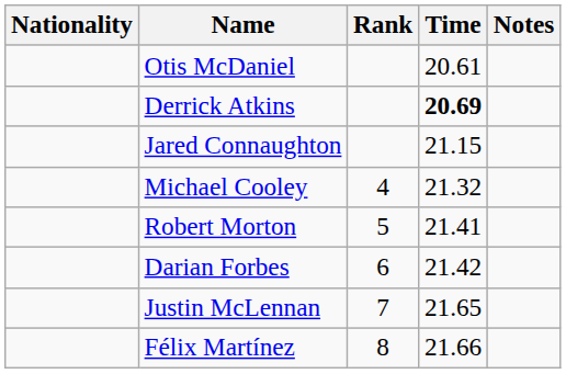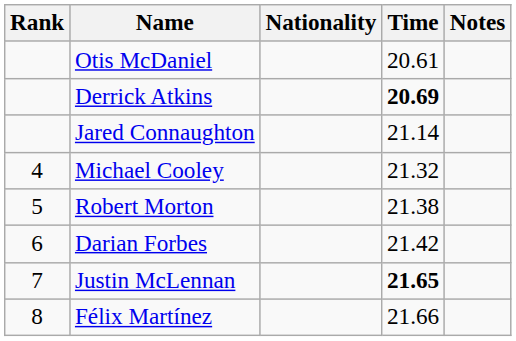 <table class="wikitable sortable" style="text-align:center">
 <tr>
+<th>Rank</th>
+<th>Name</th>
 <th>Nationality</th>
-<th>Name</th>
-<th>Rank</th>
 <th>Time</th>
 <th>Notes</th>
 </tr>
 <tr>
+<td align=center></td>
+<td align=left><a href='#'>Otis McDaniel</a></td>
 <td align=left></td>
-<td align=left><a href='#'>Otis McDaniel</a></td>
-<td align=center></td>
 <td>20.61</td>
 <td></td>
 </tr>
 <tr>
+<td align=center></td>
+<td align=left><a href='#'>Derrick Atkins</a></td>
 <td align=left></td>
-<td align=left><a href='#'>Derrick Atkins</a></td>
-<td align=center></td>
 <td><strong>20.69</strong></td>
 <td></td>
 </tr>
 <tr>
+<td align=center></td>
+<td align=left><a href='#'>Jared Connaughton</a></td>
 <td align=left></td>
-<td align=left><a href='#'>Jared Connaughton</a></td>
-<td align=center></td>
-<td>21.15</td>
+<td>21.14</td>
 <td></td>
 </tr>
 <tr>
+<td align=center>4</td>
+<td align=left><a href='#'>Michael Cooley</a></td>
 <td align=left></td>
-<td align=left><a href='#'>Michael Cooley</a></td>
-<td align=center>4</td>
 <td>21.32</td>
 <td></td>
 </tr>
 <tr>
+<td align=center>5</td>
+<td align=left><a href='#'>Robert Morton</a></td>
 <td align=left></td>
-<td align=left><a href='#'>Robert Morton</a></td>
-<td align=center>5</td>
-<td>21.41</td>
+<td>21.38</td>
 <td></td>
 </tr>
 <tr>
+<td align=center>6</td>
+<td align=left><a href='#'>Darian Forbes</a></td>
 <td align=left></td>
-<td align=left><a href='#'>Darian Forbes</a></td>
-<td align=center>6</td>
 <td>21.42</td>
 <td></td>
 </tr>
 <tr>
+<td align=center>7</td>
+<td align=left><a href='#'>Justin McLennan</a></td>
 <td align=left></td>
-<td align=left><a href='#'>Justin McLennan</a></td>
-<td align=center>7</td>
-<td>21.65</td>
+<td><strong>21.65</strong></td>
 <td></td>
 </tr>
 <tr>
+<td align=center>8</td>
+<td align=left><a href='#'>Félix Martínez</a></td>
 <td align=left></td>
-<td align=left><a href='#'>Félix Martínez</a></td>
-<td align=center>8</td>
 <td>21.66</td>
 <td></td>
 </tr>
 </table>
